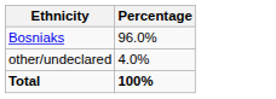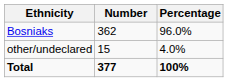 <table class="wikitable">
 <tr>
 <th width="100px">Ethnicity</th>
+<th width="80px">Number</th>
 <th width="80px">Percentage</th>
 </tr>
 <tr>
 <td><a href='#'>Bosniaks</a></td>
+<td>362</td>
 <td>96.0%</td>
 </tr>
 <tr>
 <td>other/undeclared</td>
+<td>15</td>
 <td>4.0%</td>
 </tr>
 <tr>
 <td><strong>Total</strong></td>
+<td><strong>377</strong></td>
 <td><strong>100%</strong></td>
 </tr>
 </table>
